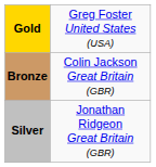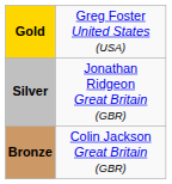 <table class="wikitable" style=" text-align:center; font-size:110%;" width="35%">
 <tr>
 <td bgcolor="gold"><strong>Gold</strong></td>
 <td> <a href='#'>Greg Foster</a><br><em><a href='#'>United States</a> <small>(USA)</small></em></td>
 </tr>
 <tr>
+<td bgcolor="silver"><strong>Silver</strong></td>
+<td> <a href='#'>Jonathan Ridgeon</a><br><em><a href='#'>Great Britain</a> <small>(GBR)</small></em></td>
+</tr>
+<tr>
 <td bgcolor="CC9966"><strong>Bronze</strong></td>
 <td> <a href='#'>Colin Jackson</a><br><em><a href='#'>Great Britain</a> <small>(GBR)</small></em></td>
 </tr>
-<tr>
-<td bgcolor="silver"><strong>Silver</strong></td>
-<td> <a href='#'>Jonathan Ridgeon</a><br><em><a href='#'>Great Britain</a> <small>(GBR)</small></em></td>
-</tr>
 </table>
